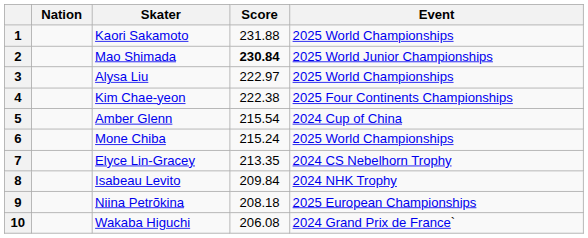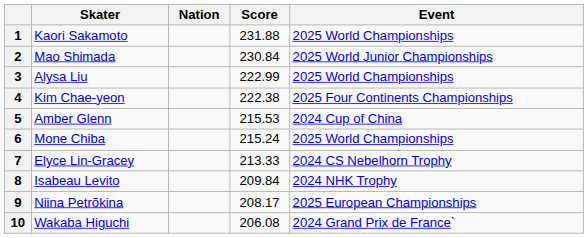 <table class="wikitable unsortable" style="text-align:left; width:80%">
 <tr>
 <th scope="col"></th>
+<th scope="col">Skater</th>
 <th scope="col">Nation</th>
-<th scope="col">Skater</th>
 <th scope="col">Score</th>
 <th scope="col">Event</th>
 </tr>
 <tr>
 <th scope="row">1</th>
+<td><a href='#'>Kaori Sakamoto</a></td>
 <td></td>
-<td><a href='#'>Kaori Sakamoto</a></td>
 <td style="text-align:center">231.88</td>
 <td><a href='#'>2025 World Championships</a></td>
 </tr>
 <tr>
 <th scope="row">2</th>
+<td><a href='#'>Mao Shimada</a></td>
 <td></td>
-<td><a href='#'>Mao Shimada</a></td>
-<td style="text-align:center"><strong>230.84</strong></td>
+<td style="text-align:center">230.84</td>
 <td><a href='#'>2025 World Junior Championships</a></td>
 </tr>
 <tr>
 <th scope="row">3</th>
+<td><a href='#'>Alysa Liu</a></td>
 <td></td>
-<td><a href='#'>Alysa Liu</a></td>
-<td style="text-align:center">222.97</td>
+<td style="text-align:center">222.99</td>
 <td><a href='#'>2025 World Championships</a></td>
 </tr>
 <tr>
 <th scope="row">4</th>
+<td><a href='#'>Kim Chae-yeon</a></td>
 <td></td>
-<td><a href='#'>Kim Chae-yeon</a></td>
 <td style="text-align:center">222.38</td>
 <td><a href='#'>2025 Four Continents Championships</a></td>
 </tr>
 <tr>
 <th scope="row">5</th>
+<td><a href='#'>Amber Glenn</a></td>
 <td></td>
-<td><a href='#'>Amber Glenn</a></td>
-<td style="text-align:center">215.54</td>
+<td style="text-align:center">215.53</td>
 <td><a href='#'>2024 Cup of China</a></td>
 </tr>
 <tr>
 <th scope="row">6</th>
+<td><a href='#'>Mone Chiba</a></td>
 <td></td>
-<td><a href='#'>Mone Chiba</a></td>
 <td style="text-align:center">215.24</td>
 <td><a href='#'>2025 World Championships</a></td>
 </tr>
 <tr>
 <th scope="row">7</th>
+<td><a href='#'>Elyce Lin-Gracey</a></td>
 <td></td>
-<td><a href='#'>Elyce Lin-Gracey</a></td>
-<td style="text-align:center">213.35</td>
+<td style="text-align:center">213.33</td>
 <td><a href='#'>2024 CS Nebelhorn Trophy</a></td>
 </tr>
 <tr>
 <th scope="row">8</th>
+<td><a href='#'>Isabeau Levito</a></td>
 <td></td>
-<td><a href='#'>Isabeau Levito</a></td>
 <td style="text-align:center">209.84</td>
 <td><a href='#'>2024 NHK Trophy</a></td>
 </tr>
 <tr>
 <th scope="row">9</th>
+<td><a href='#'>Niina Petrõkina</a></td>
 <td></td>
-<td><a href='#'>Niina Petrõkina</a></td>
-<td style="text-align:center">208.18</td>
+<td style="text-align:center">208.17</td>
 <td><a href='#'>2025 European Championships</a></td>
 </tr>
 <tr>
 <th scope="row">10</th>
+<td><a href='#'>Wakaba Higuchi</a></td>
 <td></td>
-<td><a href='#'>Wakaba Higuchi</a></td>
 <td style="text-align:center">206.08</td>
 <td><a href='#'>2024 Grand Prix de France</a>`</td>
 </tr>
 </table>
